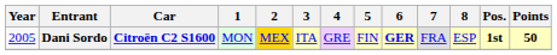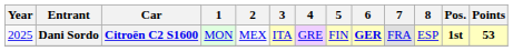 <table class="wikitable" style="text-align:center; font-size:85%">
 <tr>
 <th>Year</th>
 <th>Entrant</th>
 <th>Car</th>
 <th>1</th>
 <th>2</th>
 <th>3</th>
 <th>4</th>
 <th>5</th>
 <th>6</th>
 <th>7</th>
 <th>8</th>
 <th>Pos.</th>
 <th>Points</th>
 </tr>
 <tr>
-<td><a href='#'>2005</a></td>
+<td><a href='#'>2025</a></td>
 <th nowrap>Dani Sordo</th>
 <th nowrap><a href='#'>Citroën C2 S1600</a></th>
 <td style="background:#DFFFDF;"><a href='#'>MON</a><br></td>
-<td style="background: gold;"><a href='#'>MEX</a></td>
+<td><a href='#'>MEX</a></td>
 <td style="background:#FFFFBF;"><a href='#'>ITA</a><br></td>
 <td style="background:#EFCFFF;"><a href='#'>GRE</a><br></td>
 <td style="background:#FFFFBF;"><a href='#'>FIN</a><br></td>
 <td style="background:#FFFFBF;"><strong><a href='#'>GER</a><br></strong></td>
 <td style="background:#DFDFDF;"><a href='#'>FRA</a><br></td>
 <td style="background:#FFFFBF;"><a href='#'>ESP</a><br></td>
 <td style="background:#FFFFBF;"><strong>1st</strong></td>
-<td style="background:#FFFFBF;"><strong>50</strong></td>
+<td style="background:#FFFFBF;"><strong>53</strong></td>
 </tr>
 <tr>
 </tr>
 </table>
